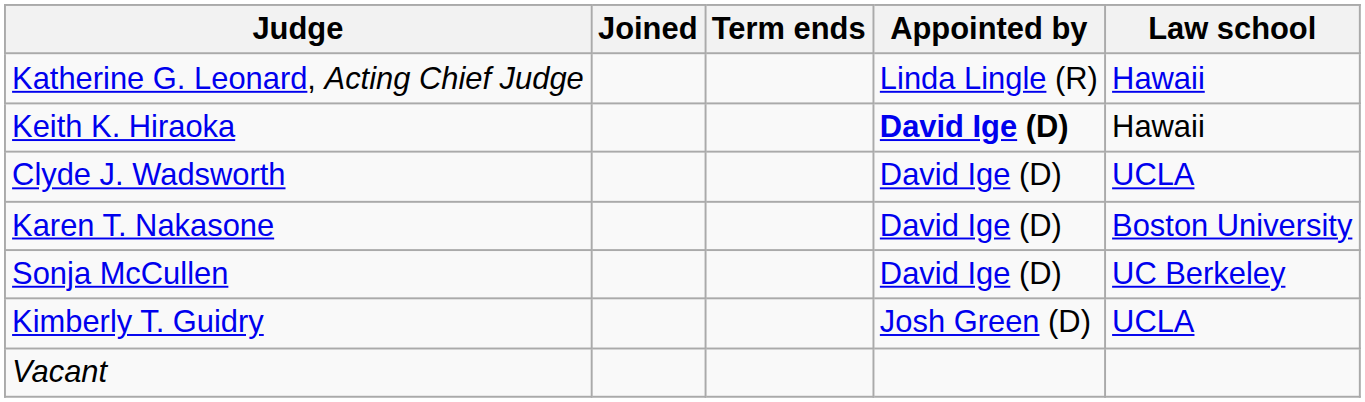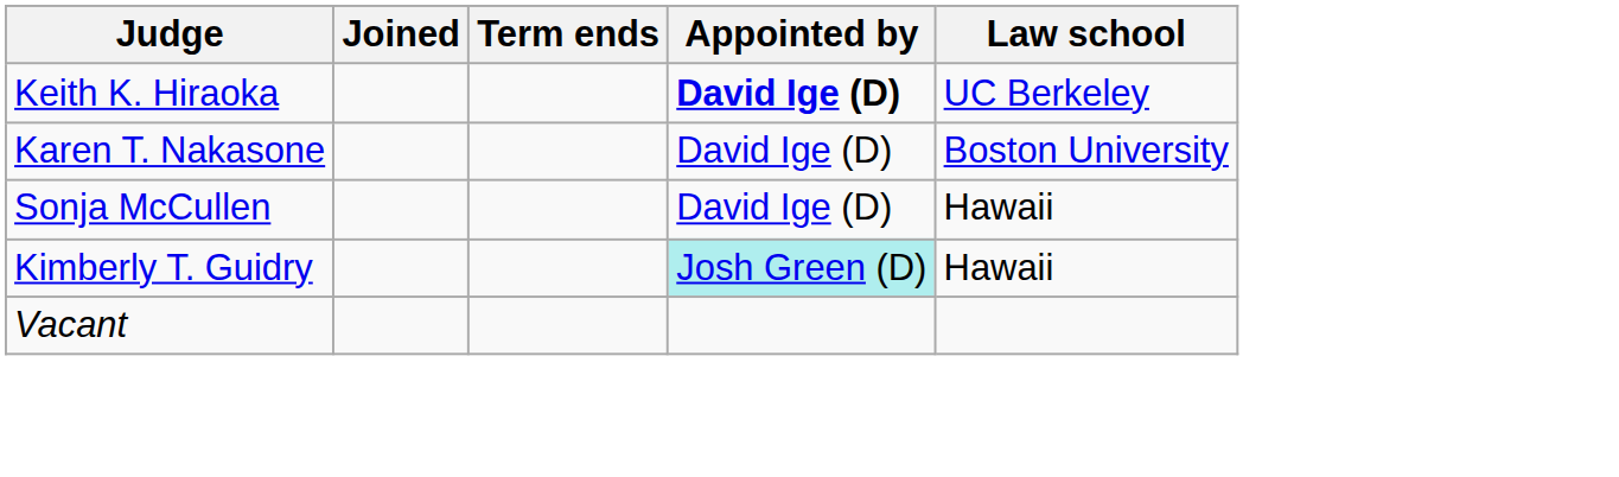 <table class="sortable wikitable">
 <tr>
 <th>Judge</th>
 <th>Joined</th>
 <th>Term ends</th>
 <th>Appointed by</th>
 <th>Law school</th>
 </tr>
 <tr>
-<td><a href='#'>Katherine G. Leonard</a>, <em>Acting Chief Judge</em></td>
-<td></td>
-<td></td>
-<td><a href='#'>Linda Lingle</a> (R)</td>
-<td><a href='#'>Hawaii</a></td>
-</tr>
-<tr>
 <td><a href='#'>Keith K. Hiraoka</a></td>
 <td></td>
 <td></td>
 <td><strong><a href='#'>David Ige</a> (D)</strong></td>
-<td>Hawaii</td>
-</tr>
-<tr>
-<td><a href='#'>Clyde J. Wadsworth</a></td>
-<td></td>
-<td></td>
-<td><a href='#'>David Ige</a> (D)</td>
-<td><a href='#'>UCLA</a></td>
+<td><a href='#'>UC Berkeley</a></td>
 </tr>
 <tr>
 <td><a href='#'>Karen T. Nakasone</a></td>
 <td></td>
 <td></td>
 <td><a href='#'>David Ige</a> (D)</td>
 <td><a href='#'>Boston University</a></td>
 </tr>
 <tr>
 <td><a href='#'>Sonja McCullen</a></td>
 <td></td>
 <td></td>
 <td><a href='#'>David Ige</a> (D)</td>
-<td><a href='#'>UC Berkeley</a></td>
+<td>Hawaii</td>
 </tr>
 <tr>
 <td><a href='#'>Kimberly T. Guidry</a></td>
 <td></td>
 <td></td>
-<td><a href='#'>Josh Green</a> (D)</td>
-<td><a href='#'>UCLA</a></td>
+<td style="background: paleturquoise;"><a href='#'>Josh Green</a> (D)</td>
+<td>Hawaii</td>
 </tr>
 <tr>
 <td><em>Vacant</em></td>
 <td></td>
 <td></td>
 <td></td>
 <td></td>
 </tr>
 </table>
